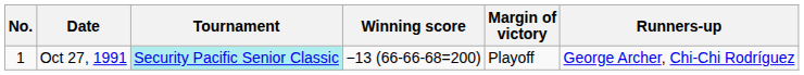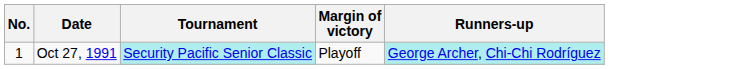 <table class="wikitable" style="font-size:95%;">
 <tr>
 <th>No.</th>
 <th>Date</th>
 <th>Tournament</th>
-<th>Winning score</th>
 <th>Margin of<br>victory</th>
 <th>Runners-up</th>
 </tr>
 <tr>
 <td align=center>1</td>
 <td align=right>Oct 27, <a href='#'>1991</a></td>
 <td style="background: paleturquoise;"><a href='#'>Security Pacific Senior Classic</a></td>
-<td>−13 (66-66-68=200)</td>
 <td>Playoff</td>
-<td> <a href='#'>George Archer</a>,  <a href='#'>Chi-Chi Rodríguez</a></td>
+<td style="background: paleturquoise;"> <a href='#'>George Archer</a>,  <a href='#'>Chi-Chi Rodríguez</a></td>
 </tr>
 </table>
